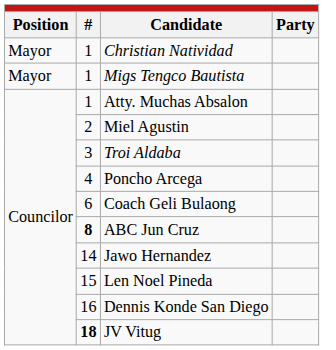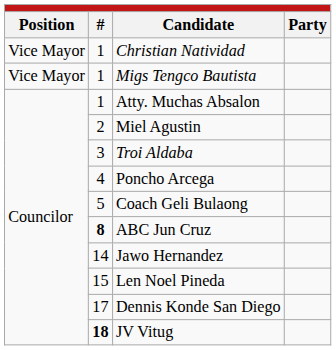 <table class="wikitable">
 <tr>
 <th colspan="5" style="background:#c21516;"></th>
 </tr>
 <tr>
 <th>Position</th>
 <th>#</th>
 <th>Candidate</th>
 <th colspan="2">Party</th>
 </tr>
 <tr>
-<td>Mayor</td>
+<td>Vice Mayor</td>
 <td style="text-align:center;">1</td>
 <td><em>Christian Natividad</em></td>
 <td></td>
 </tr>
 <tr>
-<td>Mayor</td>
+<td>Vice Mayor</td>
 <td style="text-align:center;">1</td>
 <td><em>Migs Tengco Bautista</em></td>
 <td></td>
 </tr>
 <tr>
 <td rowspan="10">Councilor</td>
 <td style="text-align:center;">1</td>
 <td>Atty. Muchas Absalon</td>
 <td></td>
 </tr>
 <tr>
 <td style="text-align:center;">2</td>
 <td>Miel Agustin</td>
 <td></td>
 </tr>
 <tr>
 <td style="text-align:center;">3</td>
 <td><em>Troi Aldaba</em></td>
 <td></td>
 </tr>
 <tr>
 <td style="text-align:center;">4</td>
 <td>Poncho Arcega</td>
 <td></td>
 </tr>
 <tr>
-<td style="text-align:center;">6</td>
+<td style="text-align:center;">5</td>
 <td>Coach Geli Bulaong</td>
 <td></td>
 </tr>
 <tr>
 <td style="text-align:center;"><strong>8</strong></td>
 <td>ABC Jun Cruz</td>
 <td></td>
 </tr>
 <tr>
 <td style="text-align:center;">14</td>
 <td>Jawo Hernandez</td>
 <td></td>
 </tr>
 <tr>
 <td style="text-align:center;">15</td>
 <td>Len Noel Pineda</td>
 <td></td>
 </tr>
 <tr>
-<td style="text-align:center;">16</td>
+<td style="text-align:center;">17</td>
 <td>Dennis Konde San Diego</td>
 <td></td>
 </tr>
 <tr>
 <td style="text-align:center;"><strong>18</strong></td>
 <td>JV Vitug</td>
 <td></td>
 </tr>
 </table>
